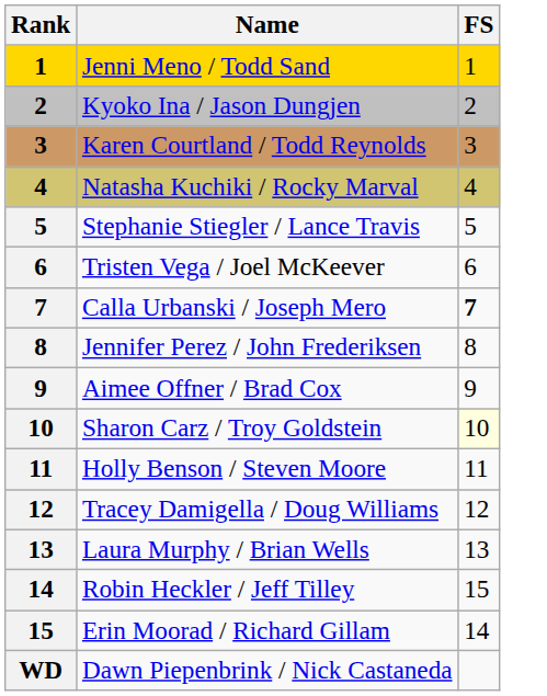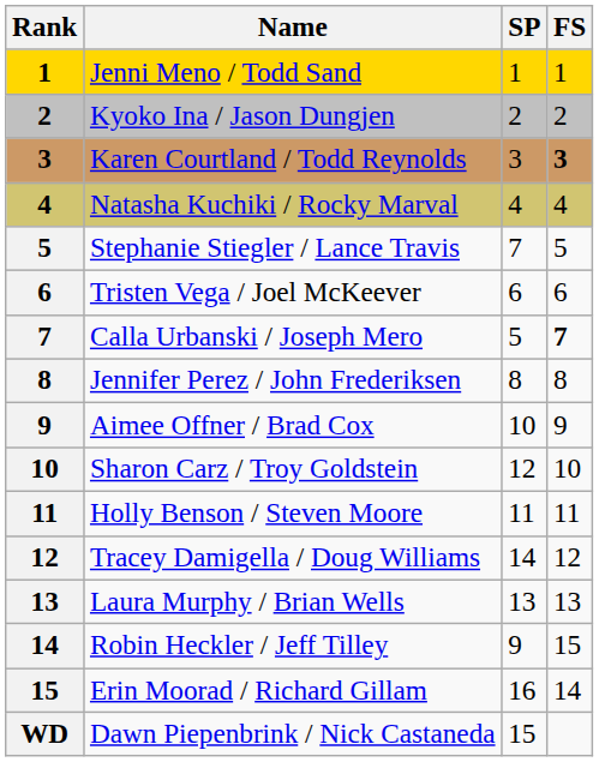 <table class="wikitable">
 <tr>
 <th>Rank</th>
 <th>Name</th>
+<th>SP</th>
 <th>FS</th>
 </tr>
 <tr bgcolor="gold">
 <td align="center"><strong>1</strong></td>
 <td><a href='#'>Jenni Meno</a> / <a href='#'>Todd Sand</a></td>
 <td>1</td>
+<td>1</td>
 </tr>
 <tr bgcolor="silver">
 <td align="center"><strong>2</strong></td>
 <td><a href='#'>Kyoko Ina</a> / <a href='#'>Jason Dungjen</a></td>
+<td>2</td>
 <td>2</td>
 </tr>
 <tr bgcolor="cc9966">
 <td align="center"><strong>3</strong></td>
 <td><a href='#'>Karen Courtland</a> / <a href='#'>Todd Reynolds</a></td>
 <td>3</td>
+<td><strong>3</strong></td>
 </tr>
 <tr bgcolor="#d1c571">
 <td align="center"><strong>4</strong></td>
 <td><a href='#'>Natasha Kuchiki</a> / <a href='#'>Rocky Marval</a></td>
 <td>4</td>
+<td>4</td>
 </tr>
 <tr>
 <th>5</th>
 <td><a href='#'>Stephanie Stiegler</a> / <a href='#'>Lance Travis</a></td>
+<td>7</td>
 <td>5</td>
 </tr>
 <tr>
 <th>6</th>
 <td><a href='#'>Tristen Vega</a> / Joel McKeever</td>
 <td>6</td>
+<td>6</td>
 </tr>
 <tr>
 <th>7</th>
 <td><a href='#'>Calla Urbanski</a> / <a href='#'>Joseph Mero</a></td>
+<td>5</td>
 <td><strong>7</strong></td>
 </tr>
 <tr>
 <th>8</th>
 <td><a href='#'>Jennifer Perez</a> / <a href='#'>John Frederiksen</a></td>
 <td>8</td>
+<td>8</td>
 </tr>
 <tr>
 <th>9</th>
 <td><a href='#'>Aimee Offner</a> / <a href='#'>Brad Cox</a></td>
+<td>10</td>
 <td>9</td>
 </tr>
 <tr>
 <th>10</th>
 <td><a href='#'>Sharon Carz</a> / <a href='#'>Troy Goldstein</a></td>
-<td style="background: lightyellow;">10</td>
+<td>12</td>
+<td>10</td>
 </tr>
 <tr>
 <th>11</th>
 <td><a href='#'>Holly Benson</a> / <a href='#'>Steven Moore</a></td>
 <td>11</td>
+<td>11</td>
 </tr>
 <tr>
 <th>12</th>
 <td><a href='#'>Tracey Damigella</a> / <a href='#'>Doug Williams</a></td>
+<td>14</td>
 <td>12</td>
 </tr>
 <tr>
 <th>13</th>
 <td><a href='#'>Laura Murphy</a> / <a href='#'>Brian Wells</a></td>
 <td>13</td>
+<td>13</td>
 </tr>
 <tr>
 <th>14</th>
 <td><a href='#'>Robin Heckler</a> / <a href='#'>Jeff Tilley</a></td>
+<td>9</td>
 <td>15</td>
 </tr>
 <tr>
 <th>15</th>
 <td><a href='#'>Erin Moorad</a> / <a href='#'>Richard Gillam</a></td>
+<td>16</td>
 <td>14</td>
 </tr>
 <tr>
 <th>WD</th>
 <td><a href='#'>Dawn Piepenbrink</a> / <a href='#'>Nick Castaneda</a></td>
+<td>15</td>
 <td></td>
 </tr>
 </table>
